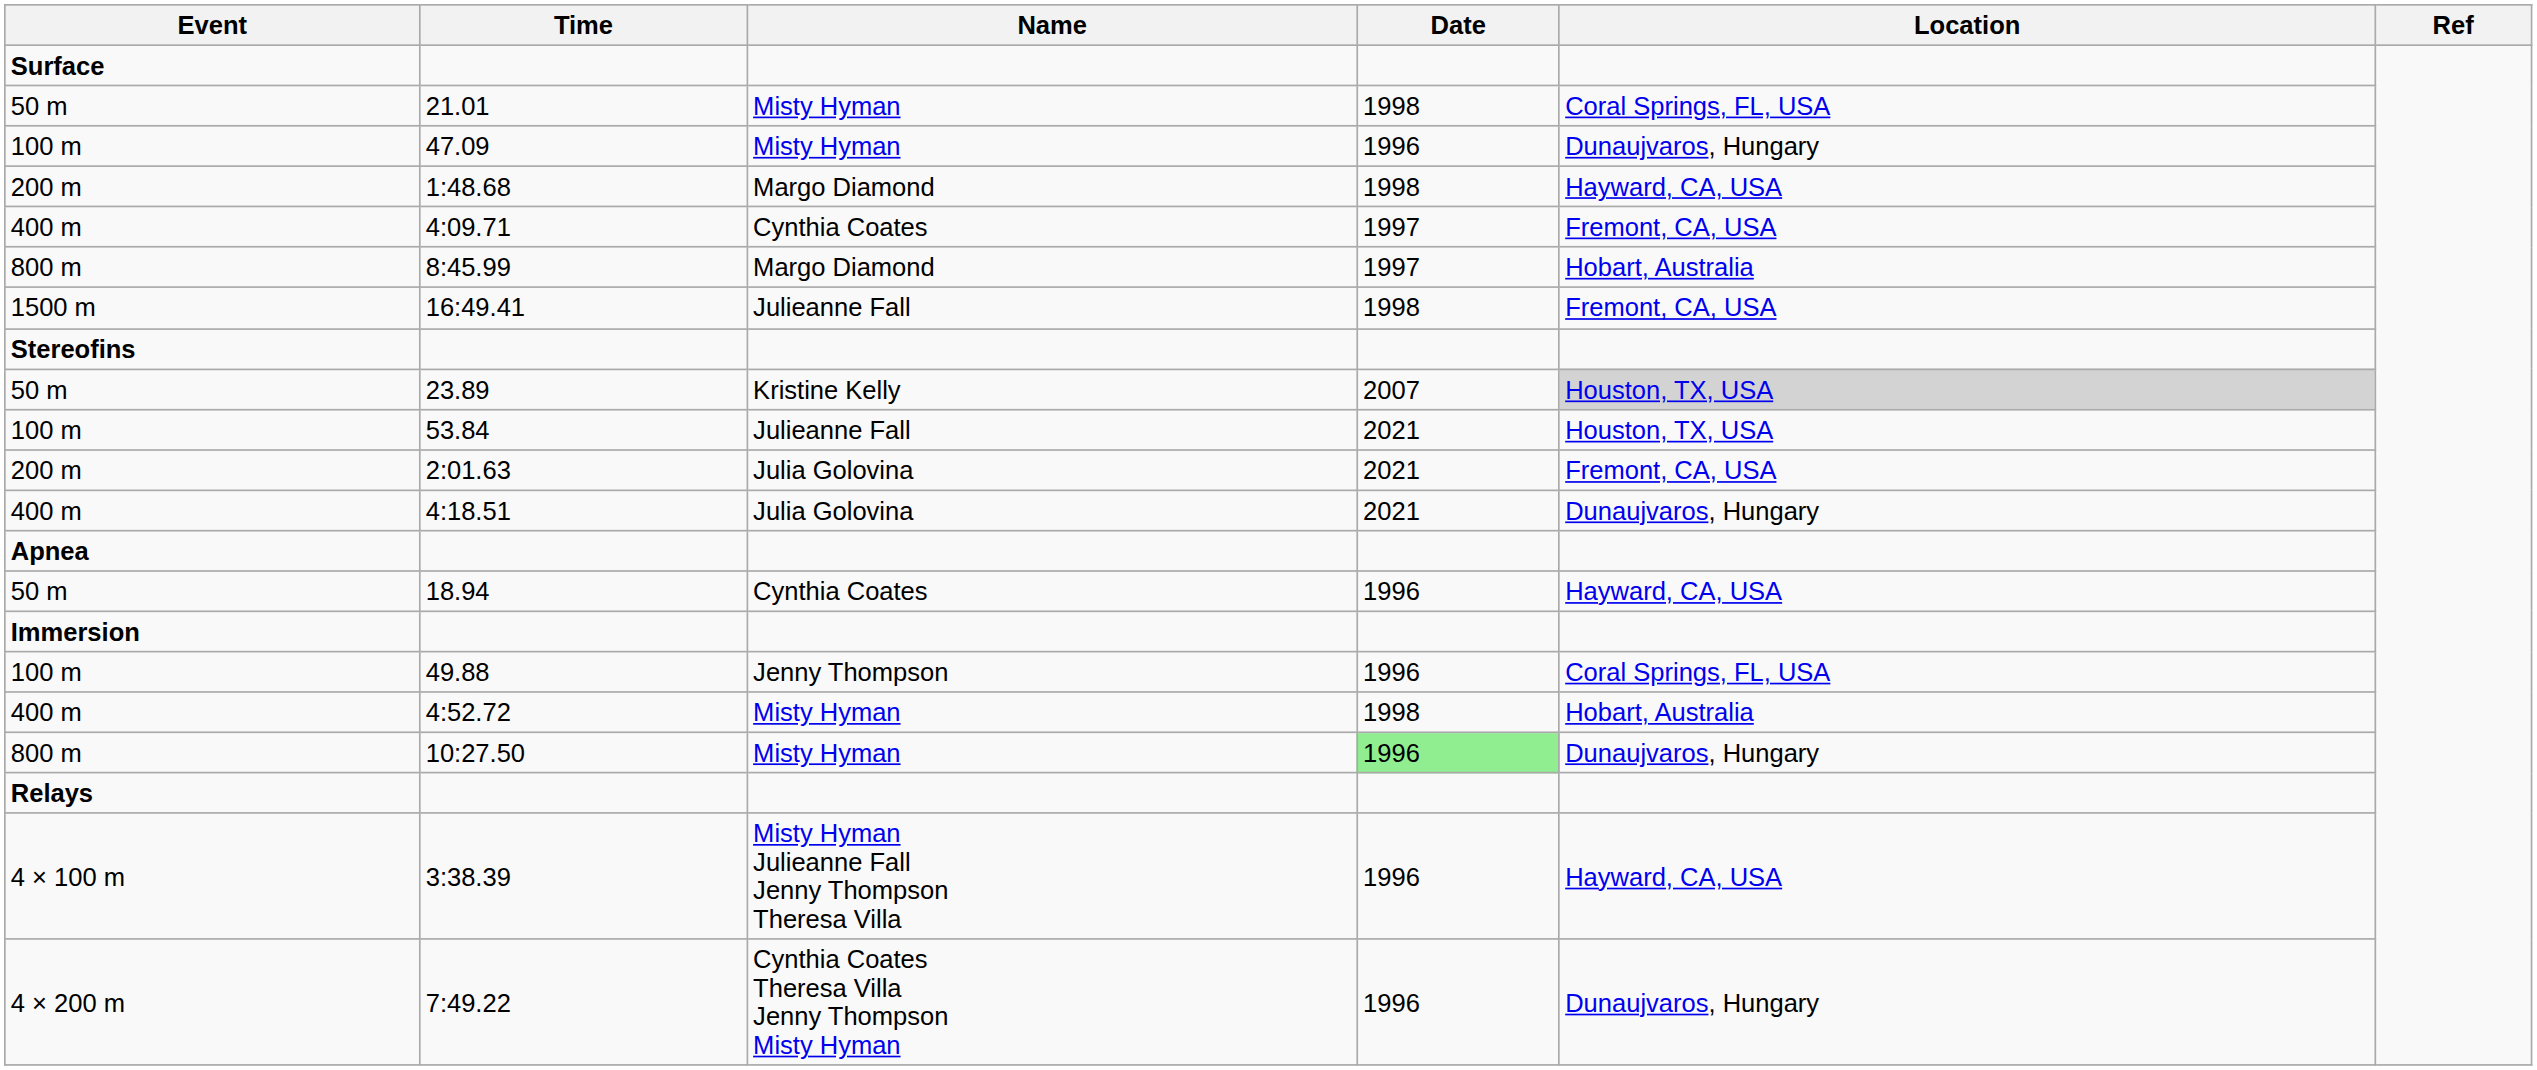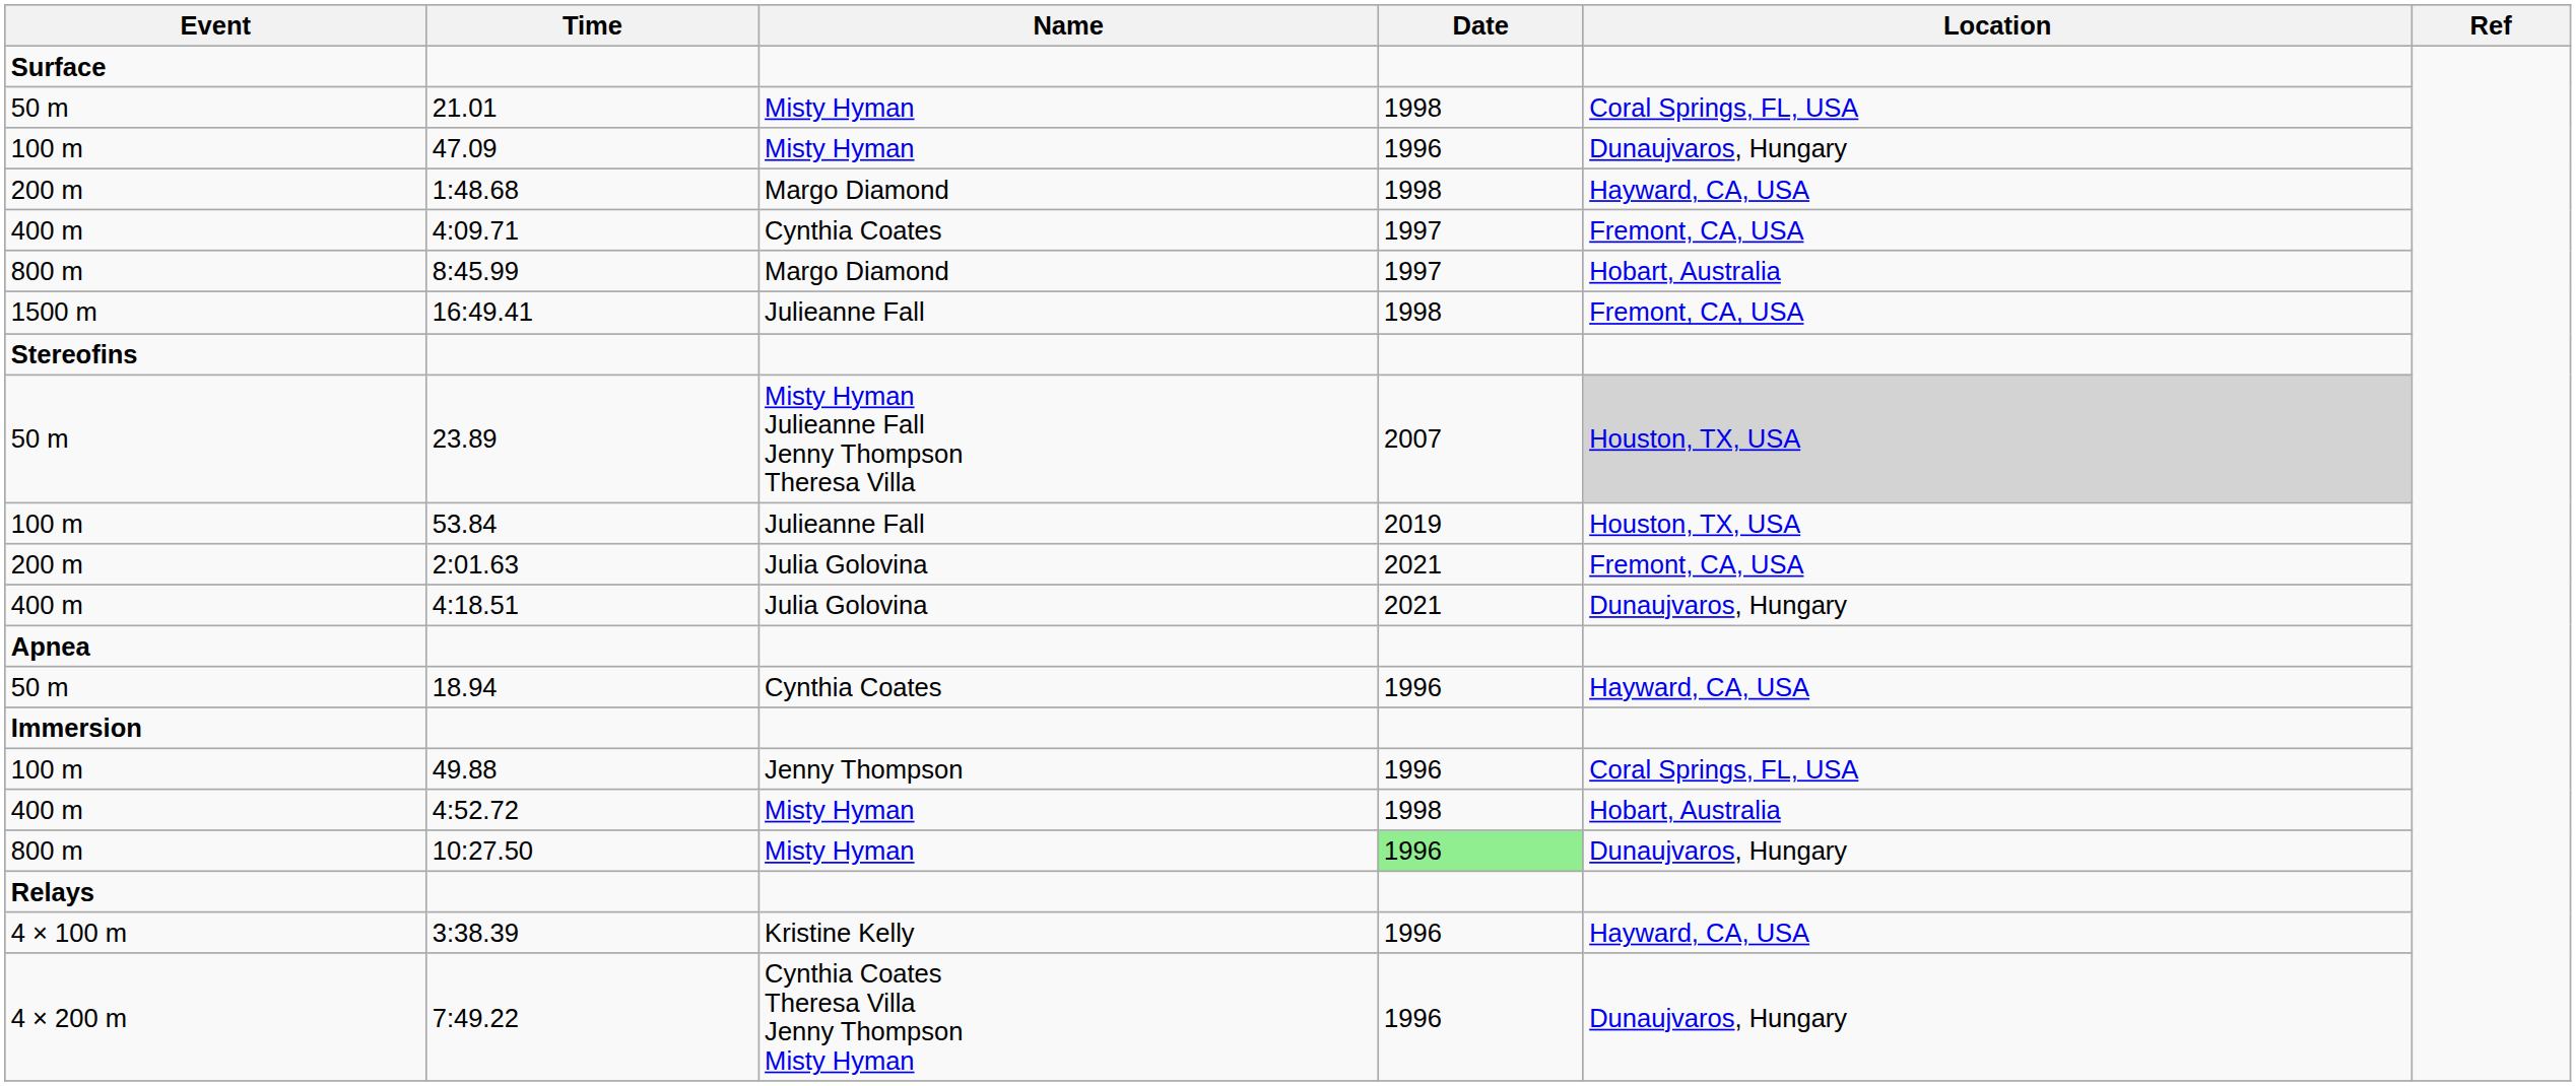 <table class="wikitable" style="width: 95%; font-size: 95%;">
 <tr>
 <th>Event</th>
 <th>Time</th>
 <th>Name</th>
 <th>Date</th>
 <th>Location</th>
 <th>Ref</th>
 </tr>
 <tr>
 <td><strong>Surface</strong></td>
 <td></td>
 <td></td>
 <td></td>
 <td></td>
 </tr>
 <tr>
 <td>50 m</td>
 <td>21.01</td>
 <td><a href='#'>Misty Hyman</a></td>
 <td>1998</td>
 <td> <a href='#'>Coral Springs, FL, USA</a></td>
 </tr>
 <tr>
 <td>100 m</td>
 <td>47.09</td>
 <td><a href='#'>Misty Hyman</a></td>
 <td>1996</td>
 <td><a href='#'>Dunaujvaros</a>, Hungary</td>
 </tr>
 <tr>
 <td>200 m</td>
 <td>1:48.68</td>
 <td>Margo Diamond</td>
 <td>1998</td>
 <td> <a href='#'>Hayward, CA, USA</a></td>
 </tr>
 <tr>
 <td>400 m</td>
 <td>4:09.71</td>
 <td>Cynthia Coates</td>
 <td>1997</td>
 <td> <a href='#'>Fremont, CA, USA</a></td>
 </tr>
 <tr>
 <td>800 m</td>
 <td>8:45.99</td>
 <td>Margo Diamond</td>
 <td>1997</td>
 <td> <a href='#'>Hobart, Australia</a></td>
 </tr>
 <tr>
 <td>1500 m</td>
 <td>16:49.41</td>
 <td>Julieanne Fall</td>
 <td>1998</td>
 <td> <a href='#'>Fremont, CA, USA</a></td>
 </tr>
 <tr>
 <td><strong>Stereofins</strong></td>
 <td></td>
 <td></td>
 <td></td>
 <td></td>
 </tr>
 <tr>
 <td>50 m</td>
 <td>23.89</td>
-<td>Kristine Kelly</td>
+<td><a href='#'>Misty Hyman</a><br>Julieanne Fall<br>Jenny Thompson<br>Theresa Villa</td>
 <td>2007</td>
 <td style="background: lightgrey;"> <a href='#'>Houston, TX, USA</a></td>
 </tr>
 <tr>
 <td>100 m</td>
 <td>53.84</td>
 <td>Julieanne Fall</td>
-<td>2021</td>
+<td>2019</td>
 <td> <a href='#'>Houston, TX, USA</a></td>
 </tr>
 <tr>
 <td>200 m</td>
 <td>2:01.63</td>
 <td>Julia Golovina</td>
 <td>2021</td>
 <td> <a href='#'>Fremont, CA, USA</a></td>
 </tr>
 <tr>
 <td>400 m</td>
 <td>4:18.51</td>
 <td>Julia Golovina</td>
 <td>2021</td>
 <td><a href='#'>Dunaujvaros</a>, Hungary</td>
 </tr>
 <tr>
 <td><strong>Apnea</strong></td>
 <td></td>
 <td></td>
 <td></td>
 <td></td>
 </tr>
 <tr>
 <td>50 m</td>
 <td>18.94</td>
 <td>Cynthia Coates</td>
 <td>1996</td>
 <td> <a href='#'>Hayward, CA, USA</a></td>
 </tr>
 <tr>
 <td><strong>Immersion</strong></td>
 <td></td>
 <td></td>
 <td></td>
 <td></td>
 </tr>
 <tr>
 <td>100 m</td>
 <td>49.88</td>
 <td>Jenny Thompson</td>
 <td>1996</td>
 <td> <a href='#'>Coral Springs, FL, USA</a></td>
 </tr>
 <tr>
 <td>400 m</td>
 <td>4:52.72</td>
 <td><a href='#'>Misty Hyman</a></td>
 <td>1998</td>
 <td> <a href='#'>Hobart, Australia</a></td>
 </tr>
 <tr>
 <td>800 m</td>
 <td>10:27.50</td>
 <td><a href='#'>Misty Hyman</a></td>
 <td style="background: lightgreen;">1996</td>
 <td><a href='#'>Dunaujvaros</a>, Hungary</td>
 </tr>
 <tr>
 <td><strong>Relays</strong></td>
 <td></td>
 <td></td>
 <td></td>
 <td></td>
 </tr>
 <tr>
 <td>4 × 100 m</td>
 <td>3:38.39</td>
-<td><a href='#'>Misty Hyman</a><br>Julieanne Fall<br>Jenny Thompson<br>Theresa Villa</td>
+<td>Kristine Kelly</td>
 <td>1996</td>
 <td> <a href='#'>Hayward, CA, USA</a></td>
 </tr>
 <tr>
 <td>4 × 200 m</td>
 <td>7:49.22</td>
 <td>Cynthia Coates<br>Theresa Villa<br>Jenny Thompson<br><a href='#'>Misty Hyman</a></td>
 <td>1996</td>
 <td><a href='#'>Dunaujvaros</a>, Hungary</td>
 </tr>
 </table>
